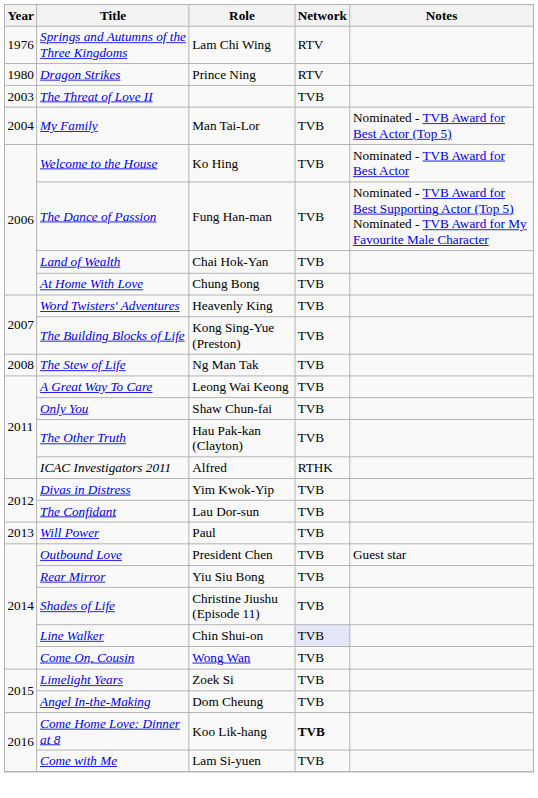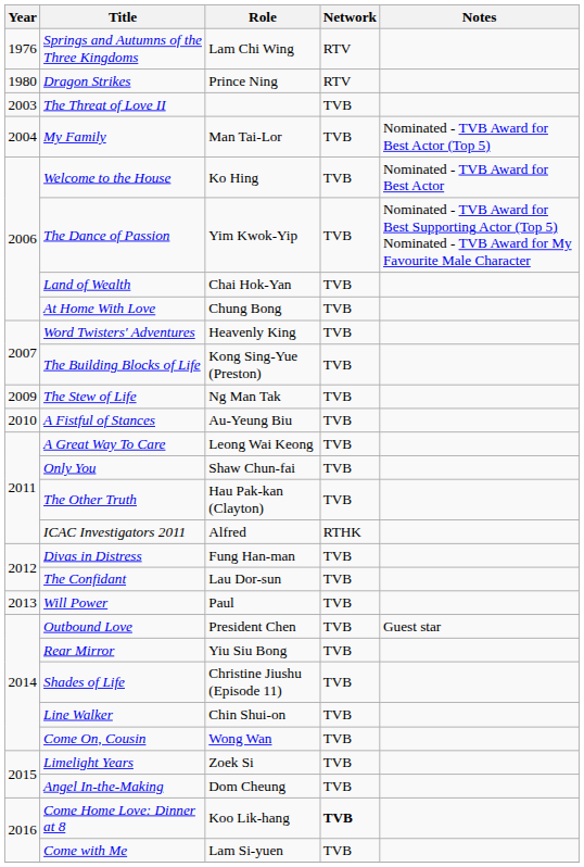 <table class="wikitable" style="font-size: 95%;">
 <tr>
 <th>Year</th>
 <th>Title</th>
 <th>Role</th>
 <th>Network</th>
 <th>Notes</th>
 </tr>
 <tr>
 <td>1976</td>
 <td><em><a href='#'>Springs and Autumns of the Three Kingdoms</a></em></td>
 <td>Lam Chi Wing</td>
 <td>RTV</td>
 <td></td>
 </tr>
 <tr>
 <td>1980</td>
 <td><em><a href='#'>Dragon Strikes</a></em></td>
 <td>Prince Ning</td>
 <td>RTV</td>
 <td></td>
 </tr>
 <tr>
 <td rowspan="1">2003</td>
 <td><em><a href='#'>The Threat of Love II</a></em></td>
 <td></td>
 <td>TVB</td>
 </tr>
 <tr>
 <td rowspan="1">2004</td>
 <td><em><a href='#'>My Family</a></em></td>
 <td>Man Tai-Lor</td>
 <td>TVB</td>
 <td>Nominated - <a href='#'>TVB Award for Best Actor (Top 5)</a></td>
 </tr>
 <tr>
 <td rowspan="4">2006</td>
 <td><em><a href='#'>Welcome to the House</a></em></td>
 <td>Ko Hing</td>
 <td>TVB</td>
 <td>Nominated - <a href='#'>TVB Award for Best Actor</a></td>
 </tr>
 <tr>
 <td><em><a href='#'>The Dance of Passion</a></em></td>
-<td>Fung Han-man</td>
+<td>Yim Kwok-Yip</td>
 <td>TVB</td>
 <td>Nominated - <a href='#'>TVB Award for Best Supporting Actor (Top 5)</a><br>Nominated - <a href='#'>TVB Award for My Favourite Male Character</a></td>
 </tr>
 <tr>
 <td><em><a href='#'>Land of Wealth</a></em></td>
 <td>Chai Hok-Yan</td>
 <td>TVB</td>
 <td></td>
 </tr>
 <tr>
 <td><em><a href='#'>At Home With Love</a></em></td>
 <td>Chung Bong</td>
 <td>TVB</td>
 <td></td>
 </tr>
 <tr>
 <td rowspan="2">2007</td>
 <td><em><a href='#'>Word Twisters' Adventures</a></em></td>
 <td>Heavenly King</td>
 <td>TVB</td>
 <td></td>
 </tr>
 <tr>
 <td><em><a href='#'>The Building Blocks of Life</a></em></td>
 <td>Kong Sing-Yue (Preston)</td>
 <td>TVB</td>
 <td></td>
 </tr>
 <tr>
-<td>2008</td>
+<td>2009</td>
 <td><em><a href='#'>The Stew of Life</a></em></td>
 <td>Ng Man Tak</td>
+<td>TVB</td>
+<td></td>
+</tr>
+<tr>
+<td>2010</td>
+<td><em><a href='#'>A Fistful of Stances</a></em></td>
+<td>Au-Yeung Biu</td>
 <td>TVB</td>
 <td></td>
 </tr>
 <tr>
 <td rowspan=4>2011</td>
 <td><em><a href='#'>A Great Way To Care</a></em></td>
 <td>Leong Wai Keong</td>
 <td>TVB</td>
 <td></td>
 </tr>
 <tr>
 <td><em><a href='#'>Only You</a></em></td>
 <td>Shaw Chun-fai</td>
 <td>TVB</td>
 <td></td>
 </tr>
 <tr>
 <td><em><a href='#'>The Other Truth</a></em></td>
 <td>Hau Pak-kan (Clayton)</td>
 <td>TVB</td>
 <td></td>
 </tr>
 <tr>
 <td><em>ICAC Investigators 2011</em></td>
 <td>Alfred</td>
 <td>RTHK</td>
 <td></td>
 </tr>
 <tr>
 <td rowspan=2>2012</td>
 <td><em><a href='#'>Divas in Distress</a></em></td>
-<td>Yim Kwok-Yip</td>
+<td>Fung Han-man</td>
 <td>TVB</td>
 <td></td>
 </tr>
 <tr>
 <td><em><a href='#'>The Confidant</a></em></td>
 <td>Lau Dor-sun</td>
 <td>TVB</td>
 <td></td>
 </tr>
 <tr>
 <td>2013</td>
 <td><em><a href='#'>Will Power</a></em></td>
 <td>Paul</td>
 <td>TVB</td>
 <td></td>
 </tr>
 <tr>
 <td rowspan=5>2014</td>
 <td><em><a href='#'>Outbound Love</a></em></td>
 <td>President Chen</td>
 <td>TVB</td>
 <td>Guest star</td>
 </tr>
 <tr>
 <td><em><a href='#'>Rear Mirror</a></em></td>
 <td>Yiu Siu Bong</td>
 <td>TVB</td>
 <td></td>
 </tr>
 <tr>
 <td><em><a href='#'>Shades of Life</a></em></td>
 <td>Christine Jiushu (Episode 11)</td>
 <td>TVB</td>
 <td></td>
 </tr>
 <tr>
 <td><em><a href='#'>Line Walker</a></em></td>
 <td>Chin Shui-on</td>
-<td style="background: lavender;">TVB</td>
+<td>TVB</td>
 <td></td>
 </tr>
 <tr>
 <td><em><a href='#'>Come On, Cousin</a></em></td>
 <td><a href='#'>Wong Wan</a></td>
 <td>TVB</td>
 <td></td>
 </tr>
 <tr>
 <td rowspan="2">2015</td>
 <td><em><a href='#'>Limelight Years</a></em></td>
 <td>Zoek Si</td>
 <td>TVB</td>
 <td></td>
 </tr>
 <tr>
 <td><em><a href='#'>Angel In-the-Making</a></em></td>
 <td>Dom Cheung</td>
 <td>TVB</td>
 <td></td>
 </tr>
 <tr>
 <td rowspan=2>2016</td>
 <td><em><a href='#'>Come Home Love: Dinner at 8</a></em></td>
 <td>Koo Lik-hang</td>
 <td><strong>TVB</strong></td>
 <td></td>
 </tr>
 <tr>
 <td><em><a href='#'>Come with Me</a></em></td>
 <td>Lam Si-yuen</td>
 <td>TVB</td>
 <td></td>
 </tr>
 <tr>
 </tr>
 </table>
